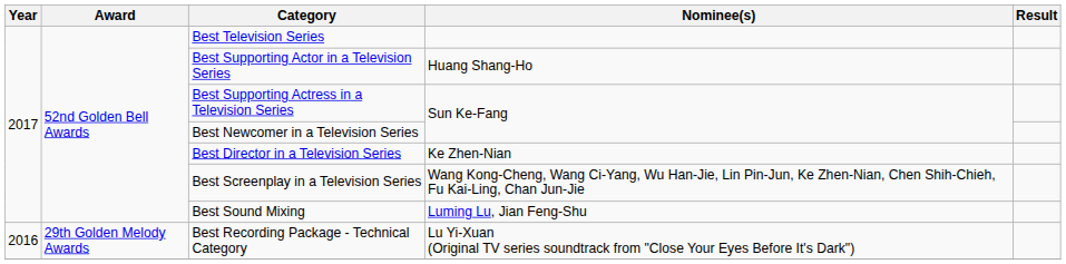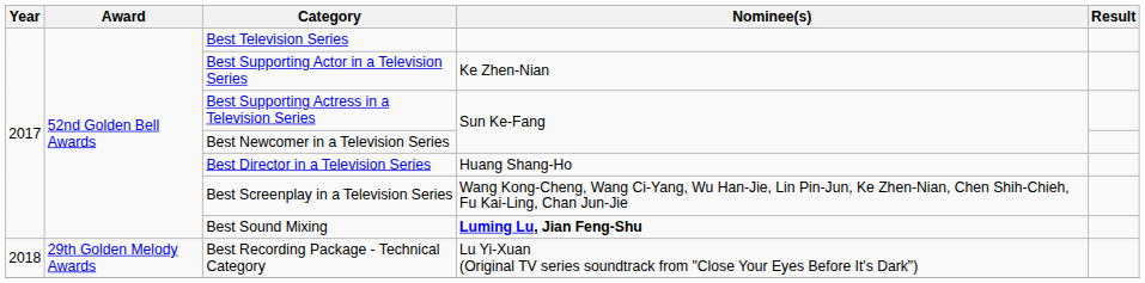 <table class="wikitable sortable">
 <tr>
 <th>Year</th>
 <th>Award</th>
 <th>Category</th>
 <th>Nominee(s)</th>
 <th>Result</th>
 </tr>
 <tr>
 <td rowspan=7>2017</td>
 <td rowspan=7><a href='#'>52nd Golden Bell Awards</a></td>
 <td><a href='#'>Best Television Series</a></td>
 <td></td>
 <td></td>
 </tr>
 <tr>
 <td><a href='#'>Best Supporting Actor in a Television Series</a></td>
-<td>Huang Shang-Ho</td>
+<td>Ke Zhen-Nian</td>
 <td></td>
 </tr>
 <tr>
 <td><a href='#'>Best Supporting Actress in a Television Series</a></td>
 <td rowspan=2>Sun Ke-Fang</td>
 <td></td>
 </tr>
 <tr>
 <td>Best Newcomer in a Television Series</td>
 <td></td>
 </tr>
 <tr>
 <td><a href='#'>Best Director in a Television Series</a></td>
-<td>Ke Zhen-Nian</td>
+<td>Huang Shang-Ho</td>
 <td></td>
 </tr>
 <tr>
 <td>Best Screenplay in a Television Series</td>
 <td>Wang Kong-Cheng, Wang Ci-Yang, Wu Han-Jie, Lin Pin-Jun, Ke Zhen-Nian, Chen Shih-Chieh, Fu Kai-Ling, Chan Jun-Jie</td>
 <td></td>
 </tr>
 <tr>
 <td>Best Sound Mixing</td>
-<td><a href='#'>Luming Lu</a>, Jian Feng-Shu</td>
+<td><strong><a href='#'>Luming Lu</a>, Jian Feng-Shu</strong></td>
 <td></td>
 </tr>
 <tr>
-<td>2016</td>
+<td>2018</td>
 <td><a href='#'>29th Golden Melody Awards</a></td>
 <td>Best Recording Package - Technical Category</td>
 <td>Lu Yi-Xuan <br> (Original TV series soundtrack from "Close Your Eyes Before It's Dark")</td>
 <td></td>
 </tr>
 <tr>
 </tr>
 </table>
